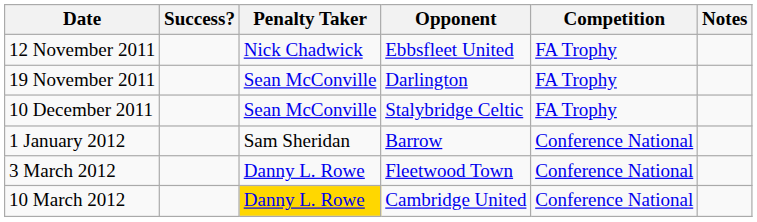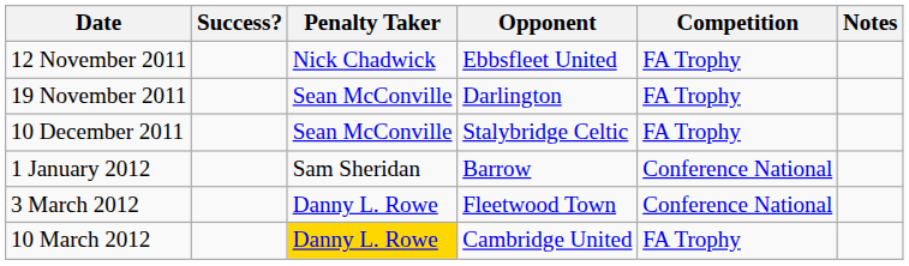 <table class="wikitable">
 <tr>
 <th>Date</th>
 <th>Success?</th>
 <th>Penalty Taker</th>
 <th>Opponent</th>
 <th>Competition</th>
 <th>Notes</th>
 </tr>
 <tr>
 <td>12 November 2011</td>
 <td></td>
 <td> <a href='#'>Nick Chadwick</a></td>
 <td><a href='#'>Ebbsfleet United</a></td>
 <td><a href='#'>FA Trophy</a></td>
 <td></td>
 </tr>
 <tr>
 <td>19 November 2011</td>
 <td></td>
 <td> <a href='#'>Sean McConville</a></td>
 <td><a href='#'>Darlington</a></td>
 <td><a href='#'>FA Trophy</a></td>
 <td></td>
 </tr>
 <tr>
 <td>10 December 2011</td>
 <td></td>
 <td> <a href='#'>Sean McConville</a></td>
 <td><a href='#'>Stalybridge Celtic</a></td>
 <td><a href='#'>FA Trophy</a></td>
 <td></td>
 </tr>
 <tr>
 <td>1 January 2012</td>
 <td></td>
 <td> Sam Sheridan</td>
 <td><a href='#'>Barrow</a></td>
 <td><a href='#'>Conference National</a></td>
 <td></td>
 </tr>
 <tr>
 <td>3 March 2012</td>
 <td></td>
 <td> <a href='#'>Danny L. Rowe</a></td>
 <td><a href='#'>Fleetwood Town</a></td>
 <td><a href='#'>Conference National</a></td>
 <td></td>
 </tr>
 <tr>
 <td>10 March 2012</td>
 <td></td>
 <td style="background: gold;"> <a href='#'>Danny L. Rowe</a></td>
 <td><a href='#'>Cambridge United</a></td>
-<td><a href='#'>Conference National</a></td>
+<td><a href='#'>FA Trophy</a></td>
 <td></td>
 </tr>
 </table>
